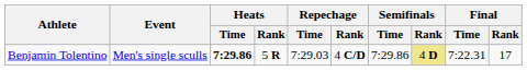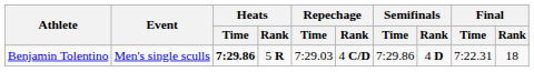 <table class="wikitable" style="font-size:90%">
 <tr>
 <th rowspan="2">Athlete</th>
 <th rowspan="2">Event</th>
 <th colspan="2">Heats</th>
 <th colspan="2">Repechage</th>
 <th colspan="2">Semifinals</th>
 <th colspan="2">Final</th>
 </tr>
 <tr style="font-size:95%">
 <th>Time</th>
 <th>Rank</th>
 <th>Time</th>
 <th>Rank</th>
 <th>Time</th>
 <th>Rank</th>
 <th>Time</th>
 <th>Rank</th>
 </tr>
 <tr align=center>
 <td align=left><a href='#'>Benjamin Tolentino</a></td>
 <td align=left><a href='#'>Men's single sculls</a></td>
 <td><strong>7:29.86</strong></td>
 <td>5 <strong>R</strong></td>
 <td>7:29.03</td>
 <td>4 <strong>C/D</strong></td>
 <td>7:29.86</td>
-<td style="background: khaki;">4 <strong>D</strong></td>
+<td>4 <strong>D</strong></td>
 <td>7:22.31</td>
-<td>17</td>
+<td>18</td>
 </tr>
 </table>
